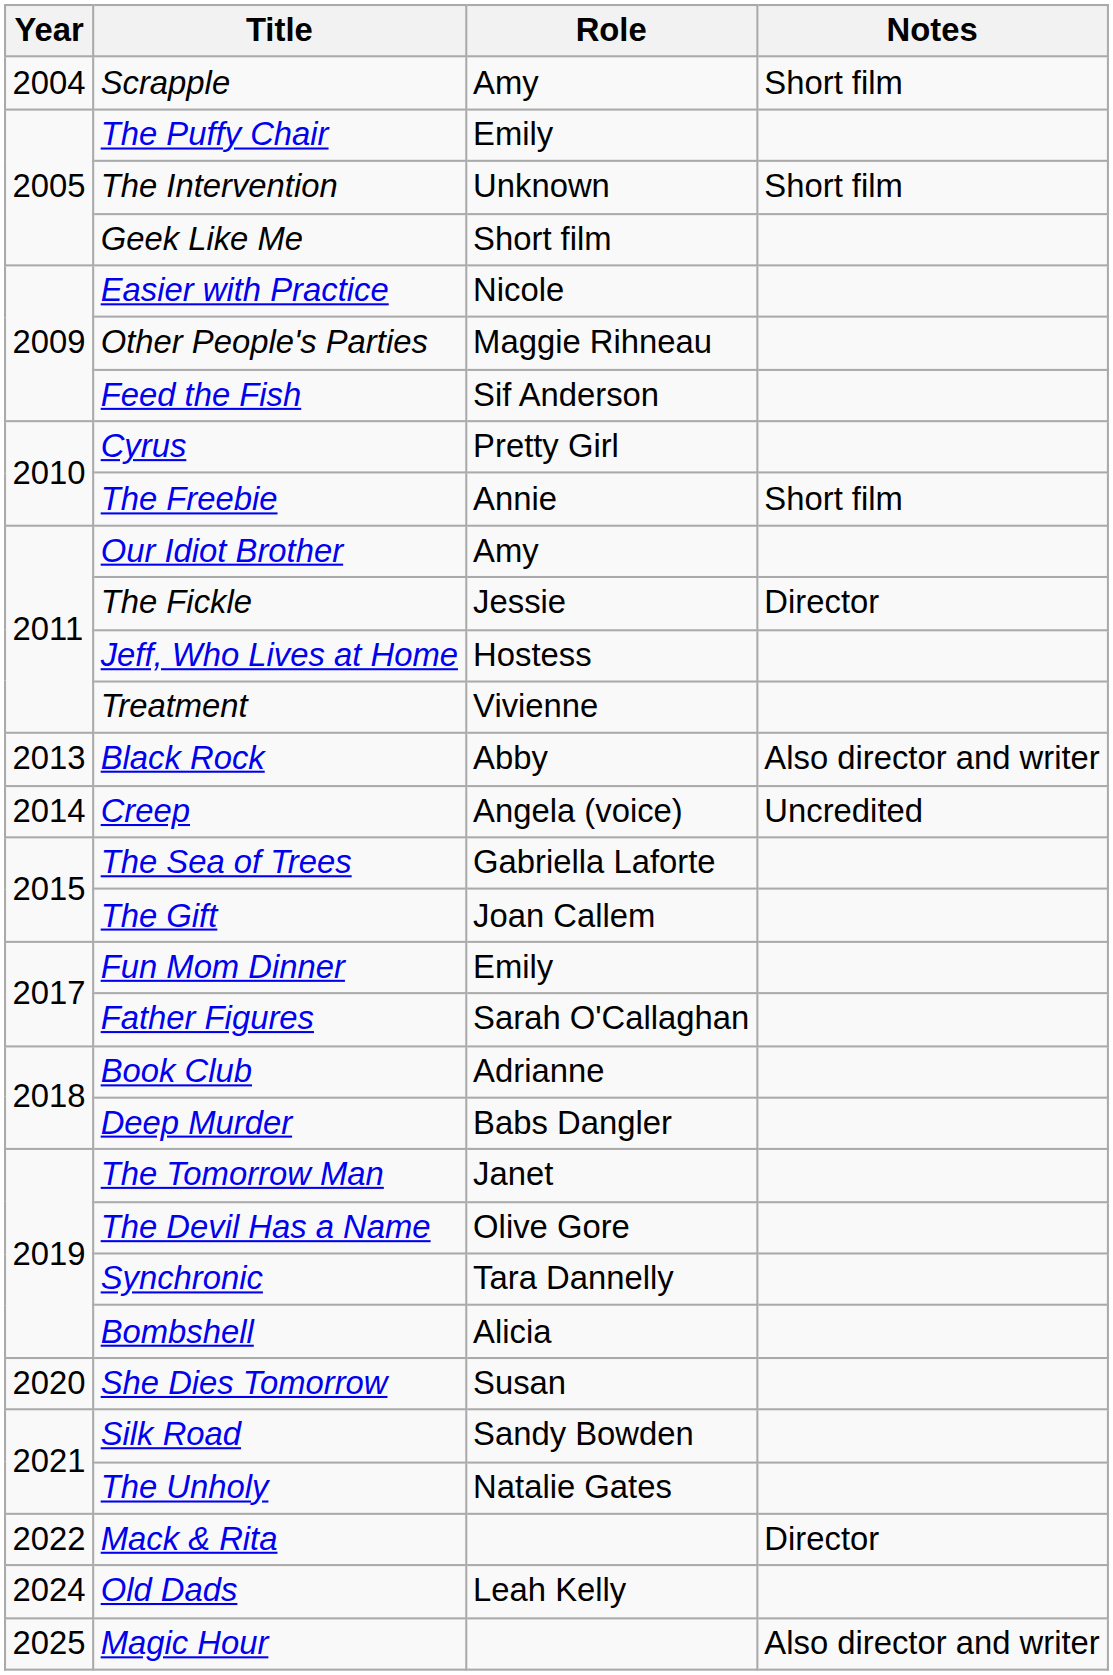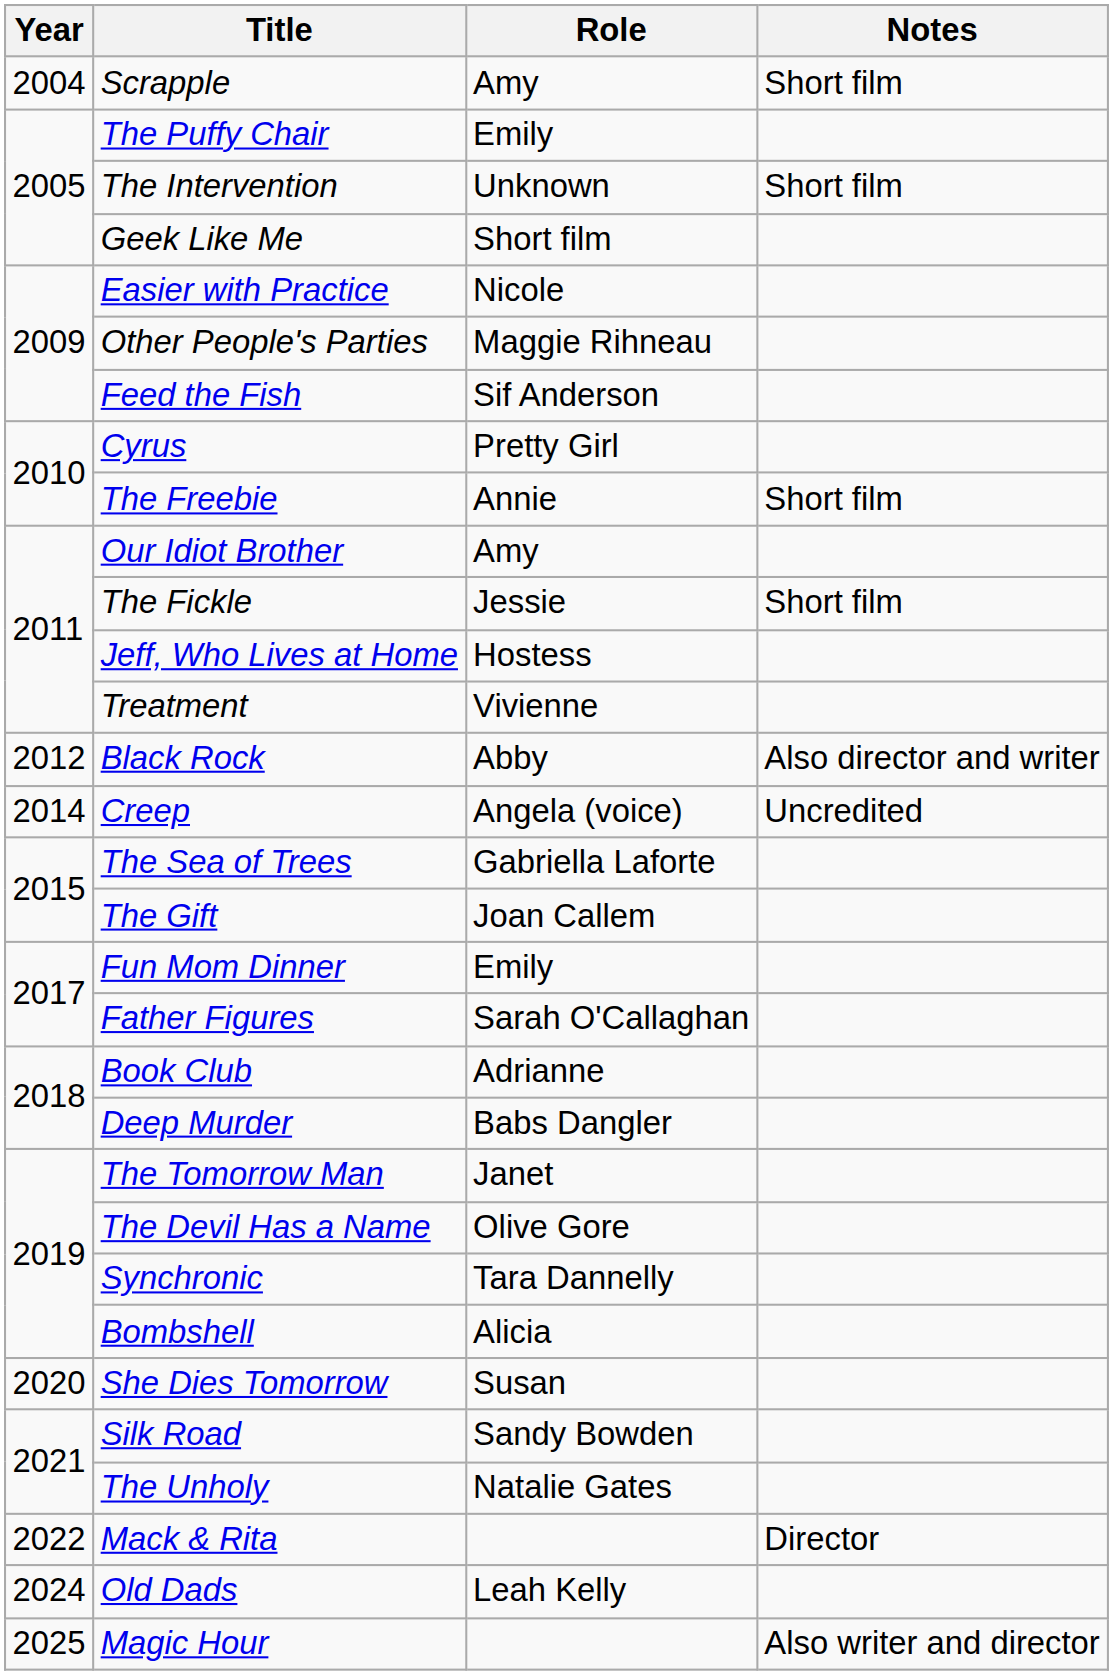 <table class="wikitable sortable">
 <tr>
 <th>Year</th>
 <th>Title</th>
 <th>Role</th>
 <th class="unsortable">Notes</th>
 </tr>
 <tr>
 <td>2004</td>
 <td><em>Scrapple</em></td>
 <td>Amy</td>
 <td>Short film</td>
 </tr>
 <tr>
 <td rowspan="3">2005</td>
 <td><em><a href='#'>The Puffy Chair</a></em></td>
 <td>Emily</td>
 <td></td>
 </tr>
 <tr>
 <td><em>The Intervention</em></td>
 <td>Unknown</td>
 <td>Short film</td>
 </tr>
 <tr>
 <td><em>Geek Like Me</em></td>
 <td>Short film</td>
 <td></td>
 </tr>
 <tr>
 <td rowspan="3">2009</td>
 <td><em><a href='#'>Easier with Practice</a></em></td>
 <td>Nicole</td>
 <td></td>
 </tr>
 <tr>
 <td><em>Other People's Parties</em></td>
 <td>Maggie Rihneau</td>
 <td></td>
 </tr>
 <tr>
 <td><em><a href='#'>Feed the Fish</a></em></td>
 <td>Sif Anderson</td>
 <td></td>
 </tr>
 <tr>
 <td rowspan="2">2010</td>
 <td><em><a href='#'>Cyrus</a></em></td>
 <td>Pretty Girl</td>
 <td></td>
 </tr>
 <tr>
 <td><em><a href='#'>The Freebie</a></em></td>
 <td>Annie</td>
 <td>Short film</td>
 </tr>
 <tr>
 <td rowspan="4">2011</td>
 <td><em><a href='#'>Our Idiot Brother</a></em></td>
 <td>Amy</td>
 <td></td>
 </tr>
 <tr>
 <td><em>The Fickle</em></td>
 <td>Jessie</td>
-<td>Director</td>
+<td>Short film</td>
 </tr>
 <tr>
 <td><em><a href='#'>Jeff, Who Lives at Home</a></em></td>
 <td>Hostess</td>
 <td></td>
 </tr>
 <tr>
 <td><em>Treatment</em></td>
 <td>Vivienne</td>
 <td></td>
 </tr>
 <tr>
-<td>2013</td>
+<td>2012</td>
 <td><em><a href='#'>Black Rock</a></em></td>
 <td>Abby</td>
 <td>Also director and writer</td>
 </tr>
 <tr>
 <td>2014</td>
 <td><em><a href='#'>Creep</a></em></td>
 <td>Angela (voice)</td>
 <td>Uncredited</td>
 </tr>
 <tr>
 <td rowspan="2">2015</td>
 <td><em><a href='#'>The Sea of Trees</a></em></td>
 <td>Gabriella Laforte</td>
 <td></td>
 </tr>
 <tr>
 <td><em><a href='#'>The Gift</a></em></td>
 <td>Joan Callem</td>
 <td></td>
 </tr>
 <tr>
 <td rowspan="2">2017</td>
 <td><em><a href='#'>Fun Mom Dinner</a></em></td>
 <td>Emily</td>
 <td></td>
 </tr>
 <tr>
 <td><em><a href='#'>Father Figures</a></em></td>
 <td>Sarah O'Callaghan</td>
 <td></td>
 </tr>
 <tr>
 <td rowspan="2">2018</td>
 <td><em><a href='#'>Book Club</a></em></td>
 <td>Adrianne</td>
 <td></td>
 </tr>
 <tr>
 <td><em><a href='#'>Deep Murder</a></em></td>
 <td>Babs Dangler</td>
 <td></td>
 </tr>
 <tr>
 <td rowspan="4">2019</td>
 <td><em><a href='#'>The Tomorrow Man</a></em></td>
 <td>Janet</td>
 <td></td>
 </tr>
 <tr>
 <td><em><a href='#'>The Devil Has a Name</a></em></td>
 <td>Olive Gore</td>
 <td></td>
 </tr>
 <tr>
 <td><em><a href='#'>Synchronic</a></em></td>
 <td>Tara Dannelly</td>
 <td></td>
 </tr>
 <tr>
 <td><em><a href='#'>Bombshell</a></em></td>
 <td>Alicia</td>
 <td></td>
 </tr>
 <tr>
 <td>2020</td>
 <td><em><a href='#'>She Dies Tomorrow</a></em></td>
 <td>Susan</td>
 <td></td>
 </tr>
 <tr>
 <td rowspan="2">2021</td>
 <td><em><a href='#'>Silk Road</a></em></td>
 <td>Sandy Bowden</td>
 <td></td>
 </tr>
 <tr>
 <td><em><a href='#'>The Unholy</a></em></td>
 <td>Natalie Gates</td>
 <td></td>
 </tr>
 <tr>
 <td>2022</td>
 <td><em><a href='#'>Mack & Rita</a></em></td>
 <td></td>
 <td>Director</td>
 </tr>
 <tr>
 <td>2024</td>
 <td><em><a href='#'>Old Dads</a></em></td>
 <td>Leah Kelly</td>
 <td></td>
 </tr>
 <tr>
 <td>2025</td>
 <td><em><a href='#'>Magic Hour</a></em></td>
 <td></td>
-<td>Also director and writer</td>
+<td>Also writer and director</td>
 </tr>
 </table>
